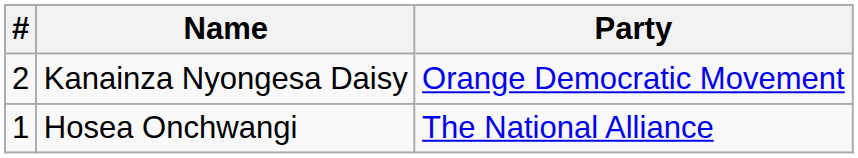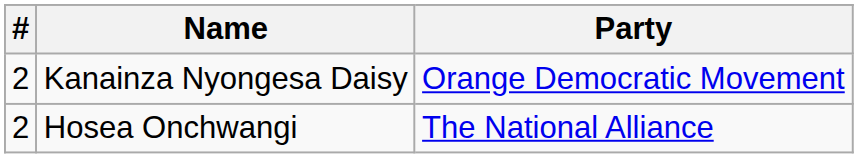 <table class="wikitable sortable">
 <tr>
 <th>#</th>
 <th>Name</th>
 <th>Party</th>
 </tr>
 <tr>
 <td>2</td>
 <td>Kanainza Nyongesa Daisy</td>
 <td><a href='#'>Orange Democratic Movement</a></td>
 </tr>
 <tr>
-<td>1</td>
+<td>2</td>
 <td>Hosea Onchwangi</td>
 <td><a href='#'>The National Alliance</a></td>
 </tr>
 </table>
